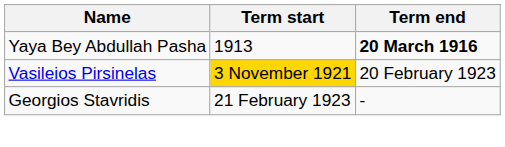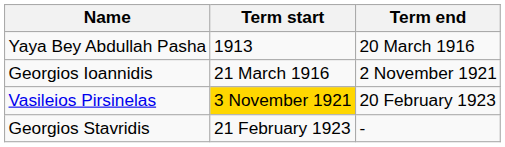 <table class="wikitable">
 <tr>
 <th>Name</th>
 <th><strong>Term start</strong></th>
 <th><strong>Term end</strong></th>
 </tr>
 <tr>
 <td>Yaya Bey Abdullah Pasha</td>
 <td>1913</td>
-<td><strong>20 March 1916</strong></td>
+<td>20 March 1916</td>
+</tr>
+<tr>
+<td>Georgios Ioannidis</td>
+<td>21 March 1916</td>
+<td>2 November 1921</td>
 </tr>
 <tr>
 <td><a href='#'>Vasileios Pirsinelas</a></td>
 <td style="background: gold;">3 November 1921</td>
 <td>20 February 1923</td>
 </tr>
 <tr>
 <td>Georgios Stavridis</td>
 <td>21 February 1923</td>
 <td>-</td>
 </tr>
 </table>
